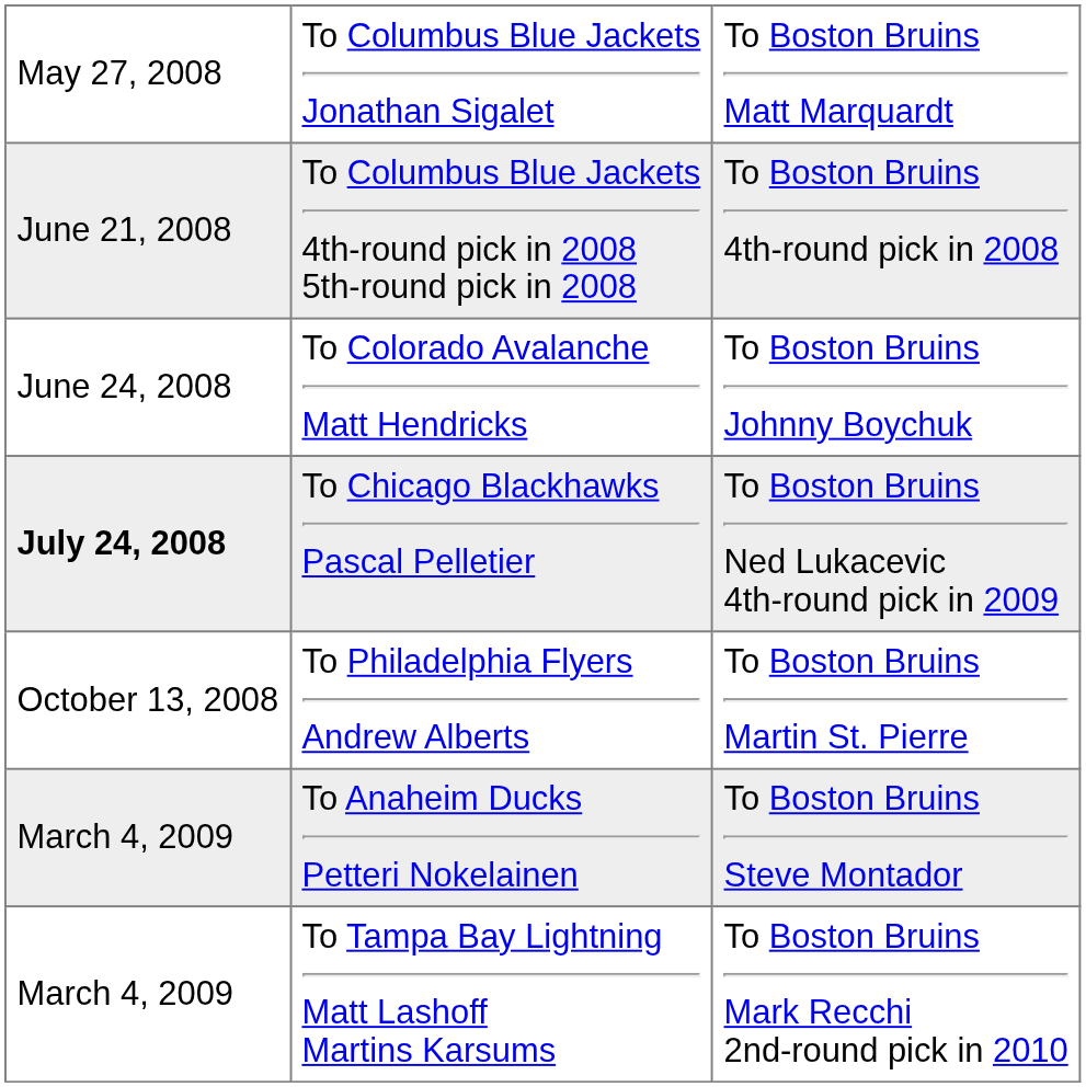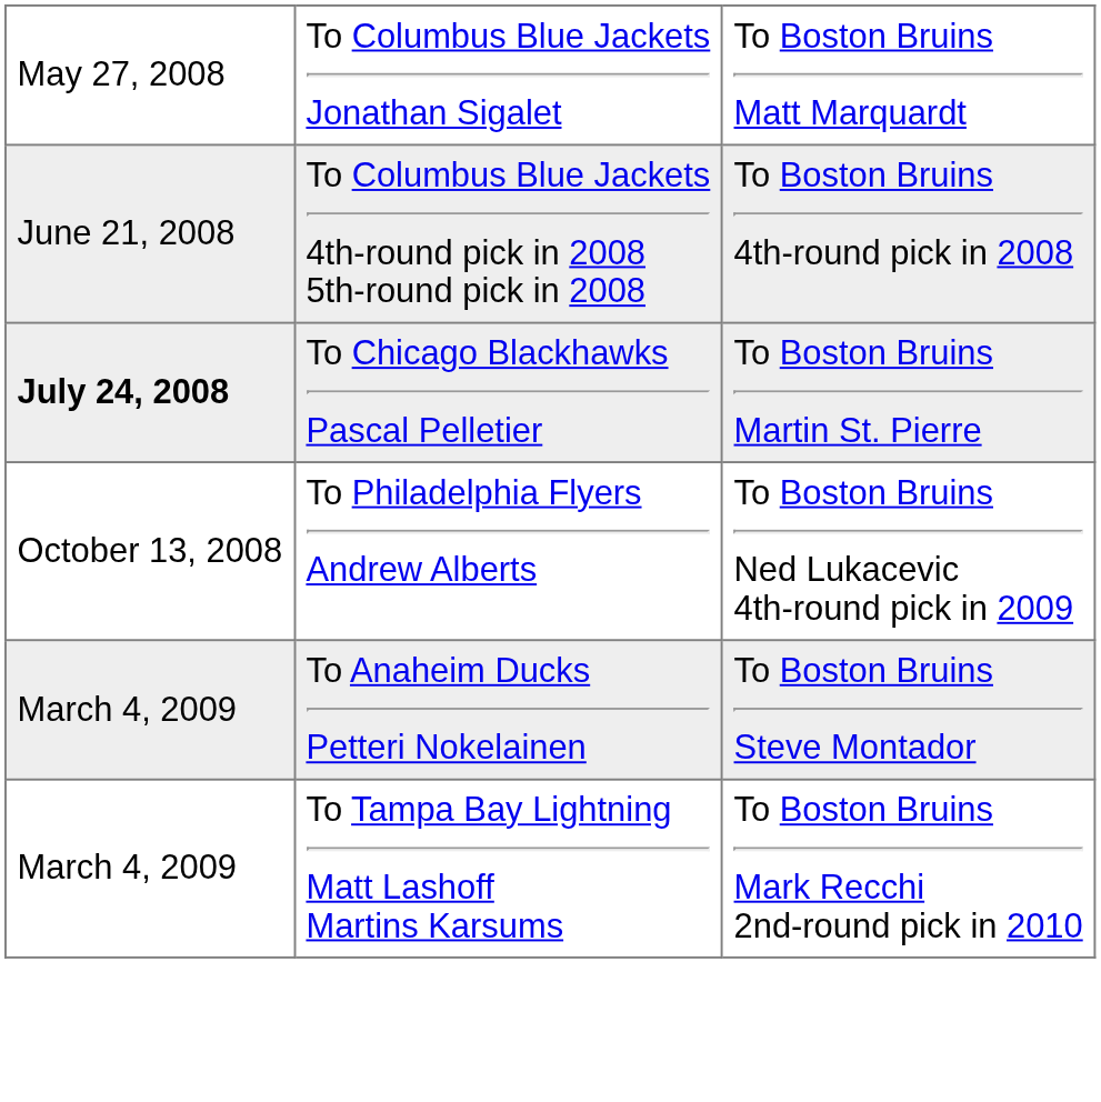 <table border="1" style="border-collapse:collapse;"  cellpadding="5">
 <tr>
 <td>May 27, 2008<br></td>
 <td valign="top">To <a href='#'>Columbus Blue Jackets</a> <hr><a href='#'>Jonathan Sigalet</a></td>
 <td valign="top">To <a href='#'>Boston Bruins</a> <hr><a href='#'>Matt Marquardt</a></td>
 </tr>
 <tr style="background:#eee;">
 <td>June 21, 2008<br></td>
 <td valign="top">To <a href='#'>Columbus Blue Jackets</a> <hr>4th-round pick in <a href='#'>2008</a><br>5th-round pick in <a href='#'>2008</a></td>
 <td valign="top">To <a href='#'>Boston Bruins</a> <hr>4th-round pick in <a href='#'>2008</a></td>
 </tr>
-<tr>
-<td>June 24, 2008<br></td>
-<td valign="top">To <a href='#'>Colorado Avalanche</a> <hr><a href='#'>Matt Hendricks</a></td>
-<td valign="top">To <a href='#'>Boston Bruins</a> <hr><a href='#'>Johnny Boychuk</a></td>
-</tr>
 <tr style="background:#eee;">
 <td><strong>July 24, 2008<br></strong></td>
 <td valign="top">To <a href='#'>Chicago Blackhawks</a> <hr><a href='#'>Pascal Pelletier</a></td>
-<td valign="top">To <a href='#'>Boston Bruins</a> <hr>Ned Lukacevic<br>4th-round pick in <a href='#'>2009</a></td>
+<td valign="top">To <a href='#'>Boston Bruins</a> <hr><a href='#'>Martin St. Pierre</a></td>
 </tr>
 <tr>
 <td>October 13, 2008<br></td>
 <td valign="top">To <a href='#'>Philadelphia Flyers</a> <hr><a href='#'>Andrew Alberts</a></td>
-<td valign="top">To <a href='#'>Boston Bruins</a> <hr><a href='#'>Martin St. Pierre</a></td>
+<td valign="top">To <a href='#'>Boston Bruins</a> <hr>Ned Lukacevic<br>4th-round pick in <a href='#'>2009</a></td>
 </tr>
 <tr style="background:#eee;">
 <td>March 4, 2009<br></td>
 <td valign="top">To <a href='#'>Anaheim Ducks</a> <hr><a href='#'>Petteri Nokelainen</a></td>
 <td valign="top">To <a href='#'>Boston Bruins</a> <hr><a href='#'>Steve Montador</a></td>
 </tr>
 <tr>
 <td>March 4, 2009<br></td>
 <td valign="top">To <a href='#'>Tampa Bay Lightning</a> <hr><a href='#'>Matt Lashoff</a><br><a href='#'>Martins Karsums</a></td>
 <td valign="top">To <a href='#'>Boston Bruins</a> <hr><a href='#'>Mark Recchi</a><br>2nd-round pick in <a href='#'>2010</a></td>
 </tr>
 </table>
